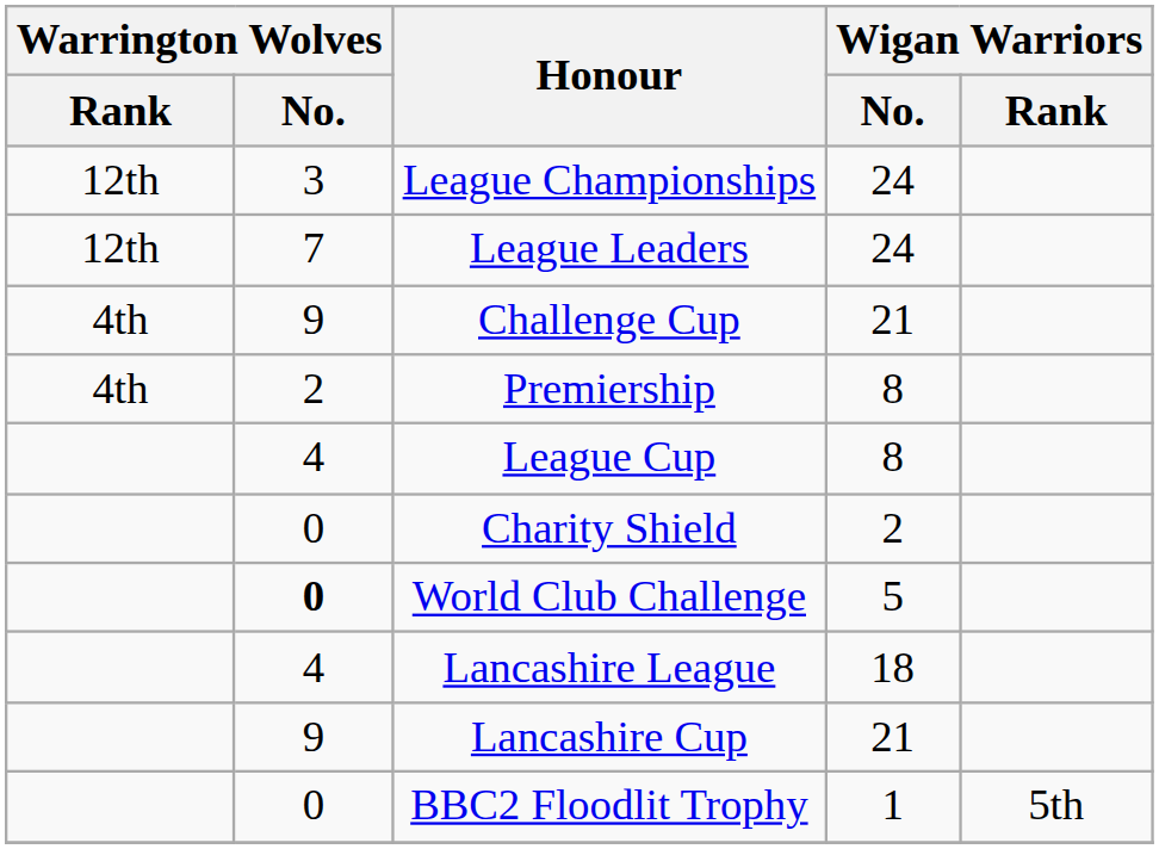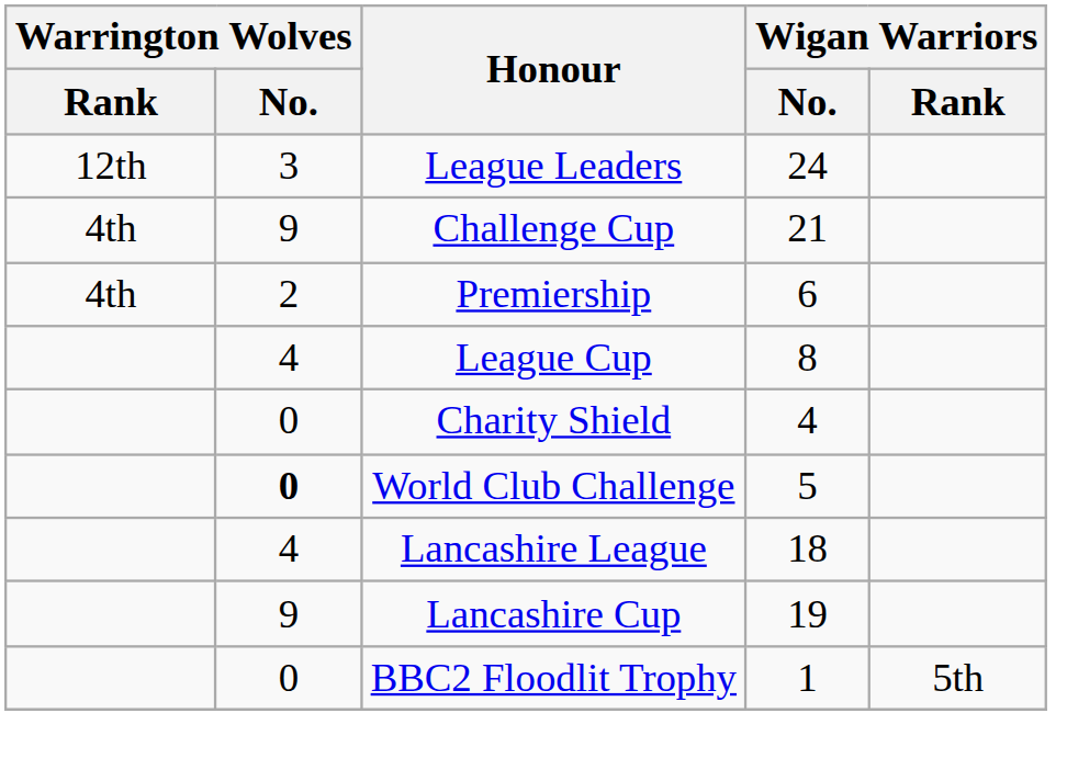 <table class="wikitable" style="text-align:center">
 <tr>
 <th colspan="2">Warrington Wolves</th>
 <th rowspan="2">Honour</th>
 <th colspan="2">Wigan Warriors</th>
 </tr>
 <tr>
 <th>Rank</th>
 <th>No.</th>
 <th>No.</th>
 <th>Rank</th>
 </tr>
 <tr>
 <td>12th</td>
 <td>3</td>
-<td><a href='#'>League Championships</a></td>
-<td>24</td>
-<td></td>
-</tr>
-<tr>
-<td>12th</td>
-<td>7</td>
 <td><a href='#'>League Leaders</a></td>
 <td>24</td>
 <td></td>
 </tr>
 <tr>
 <td>4th</td>
 <td>9</td>
 <td><a href='#'>Challenge Cup</a></td>
 <td>21</td>
 <td></td>
 </tr>
 <tr>
 <td>4th</td>
 <td>2</td>
 <td><a href='#'>Premiership</a></td>
-<td>8</td>
+<td>6</td>
 <td></td>
 </tr>
 <tr>
 <td></td>
 <td>4</td>
 <td><a href='#'>League Cup</a></td>
 <td>8</td>
 <td></td>
 </tr>
 <tr>
 <td></td>
 <td>0</td>
 <td><a href='#'>Charity Shield</a></td>
-<td>2</td>
+<td>4</td>
 <td></td>
 </tr>
 <tr>
 <td></td>
 <td><strong>0</strong></td>
 <td><a href='#'>World Club Challenge</a></td>
 <td>5</td>
 <td></td>
 </tr>
 <tr>
 <td></td>
 <td>4</td>
 <td><a href='#'>Lancashire League</a></td>
 <td>18</td>
 <td></td>
 </tr>
 <tr>
 <td></td>
 <td>9</td>
 <td><a href='#'>Lancashire Cup</a></td>
-<td>21</td>
+<td>19</td>
 <td></td>
 </tr>
 <tr>
 <td></td>
 <td>0</td>
 <td><a href='#'>BBC2 Floodlit Trophy</a></td>
 <td>1</td>
 <td>5th</td>
 </tr>
 <tr>
 </tr>
 </table>
